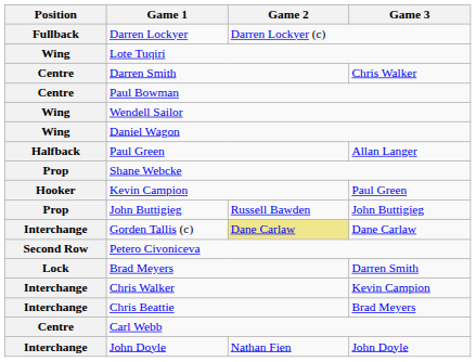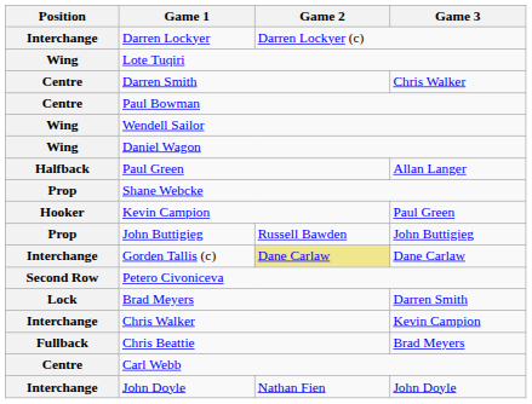 <table class="wikitable">
 <tr>
 <th style="width:125px;">Position</th>
 <th style="width:150px;">Game 1</th>
 <th style="width:150px;">Game 2</th>
 <th style="width:150px;">Game 3</th>
 </tr>
 <tr>
-<th>Fullback</th>
+<th>Interchange</th>
 <td> <a href='#'>Darren Lockyer</a></td>
 <td colspan="2"> <a href='#'>Darren Lockyer</a> (c)</td>
 </tr>
 <tr>
 <th>Wing</th>
 <td colspan="3"> <a href='#'>Lote Tuqiri</a></td>
 </tr>
 <tr>
 <th>Centre</th>
 <td colspan="2"> <a href='#'>Darren Smith</a></td>
 <td> <a href='#'>Chris Walker</a></td>
 </tr>
 <tr>
 <th>Centre</th>
 <td colspan="3"> <a href='#'>Paul Bowman</a></td>
 </tr>
 <tr>
 <th>Wing</th>
 <td colspan="3"> <a href='#'>Wendell Sailor</a></td>
 </tr>
 <tr>
 <th>Wing</th>
 <td colspan="3"> <a href='#'>Daniel Wagon</a></td>
 </tr>
 <tr>
 <th>Halfback</th>
 <td colspan="2"> <a href='#'>Paul Green</a></td>
 <td> <a href='#'>Allan Langer</a></td>
 </tr>
 <tr>
 <th>Prop</th>
 <td colspan="3"> <a href='#'>Shane Webcke</a></td>
 </tr>
 <tr>
 <th>Hooker</th>
 <td colspan="2"> <a href='#'>Kevin Campion</a></td>
 <td> <a href='#'>Paul Green</a></td>
 </tr>
 <tr>
 <th>Prop</th>
 <td> <a href='#'>John Buttigieg</a></td>
 <td> <a href='#'>Russell Bawden</a></td>
 <td> <a href='#'>John Buttigieg</a></td>
 </tr>
 <tr>
 <th>Interchange</th>
 <td> <a href='#'>Gorden Tallis</a> (c)</td>
 <td style="background: khaki;"> <a href='#'>Dane Carlaw</a></td>
 <td> <a href='#'>Dane Carlaw</a></td>
 </tr>
 <tr>
 <th>Second Row</th>
 <td colspan="3"> <a href='#'>Petero Civoniceva</a></td>
 </tr>
 <tr>
 <th>Lock</th>
 <td colspan="2"> <a href='#'>Brad Meyers</a></td>
 <td> <a href='#'>Darren Smith</a></td>
 </tr>
 <tr>
 <th>Interchange</th>
 <td colspan="2"> <a href='#'>Chris Walker</a></td>
 <td> <a href='#'>Kevin Campion</a></td>
 </tr>
 <tr>
-<th>Interchange</th>
+<th>Fullback</th>
 <td colspan="2"> <a href='#'>Chris Beattie</a></td>
 <td> <a href='#'>Brad Meyers</a></td>
 </tr>
 <tr>
 <th>Centre</th>
 <td colspan="3"> <a href='#'>Carl Webb</a></td>
 </tr>
 <tr>
 <th>Interchange</th>
 <td> <a href='#'>John Doyle</a></td>
 <td> <a href='#'>Nathan Fien</a></td>
 <td> <a href='#'>John Doyle</a></td>
 </tr>
 </table>
